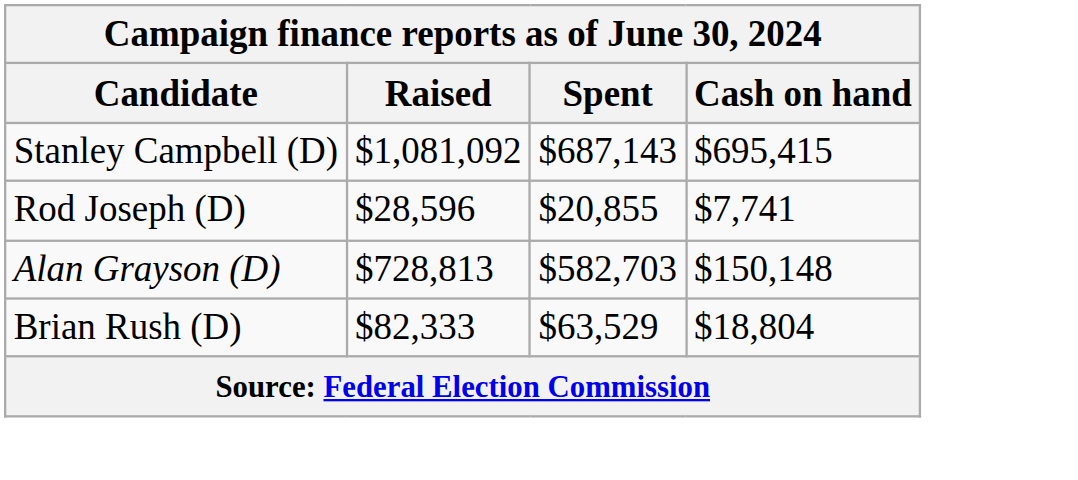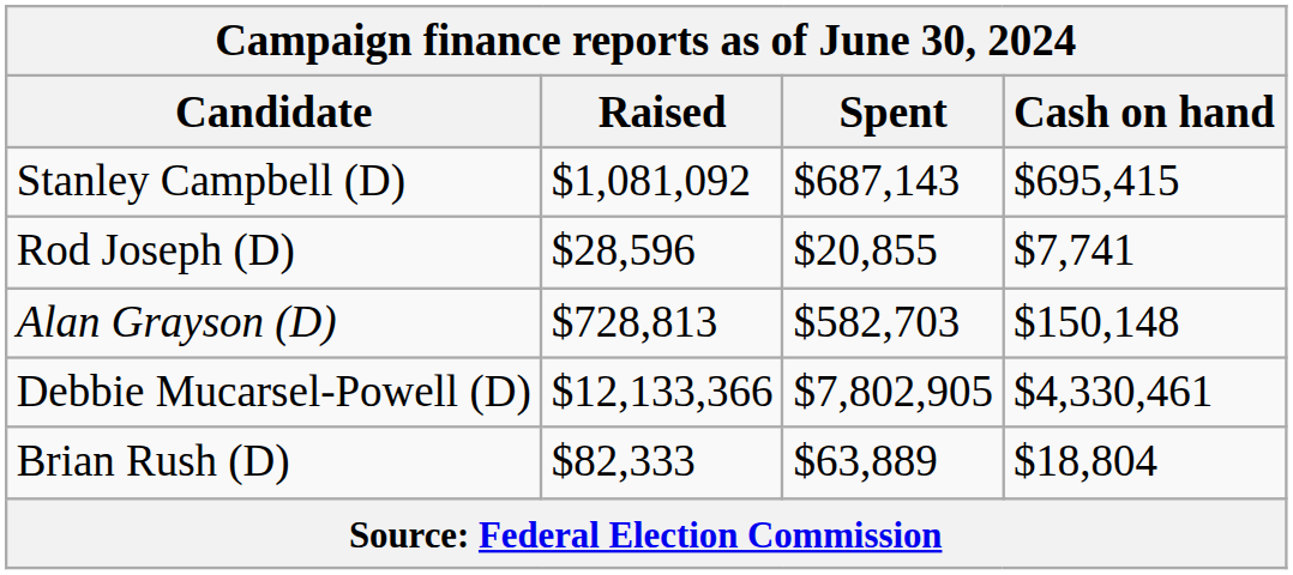 <table class="wikitable sortable">
 <tr>
 <th colspan=4>Campaign finance reports as of June 30, 2024</th>
 </tr>
 <tr style="text-align:center;">
 <th>Candidate</th>
 <th>Raised</th>
 <th>Spent</th>
 <th>Cash on hand</th>
 </tr>
 <tr>
 <td>Stanley Campbell (D)</td>
 <td>$1,081,092</td>
 <td>$687,143</td>
 <td>$695,415</td>
 </tr>
 <tr>
 <td>Rod Joseph (D)</td>
 <td>$28,596</td>
 <td>$20,855</td>
 <td>$7,741</td>
 </tr>
 <tr>
 <td><em>Alan Grayson (D)</em></td>
 <td>$728,813</td>
 <td>$582,703</td>
 <td>$150,148</td>
 </tr>
 <tr>
+<td>Debbie Mucarsel-Powell (D)</td>
+<td>$12,133,366</td>
+<td>$7,802,905</td>
+<td>$4,330,461</td>
+</tr>
+<tr>
 <td>Brian Rush (D)</td>
 <td>$82,333</td>
-<td>$63,529</td>
+<td>$63,889</td>
 <td>$18,804</td>
 </tr>
 <tr>
 <th colspan="4"><small>Source: <a href='#'>Federal Election Commission</a></small></th>
 </tr>
 </table>
